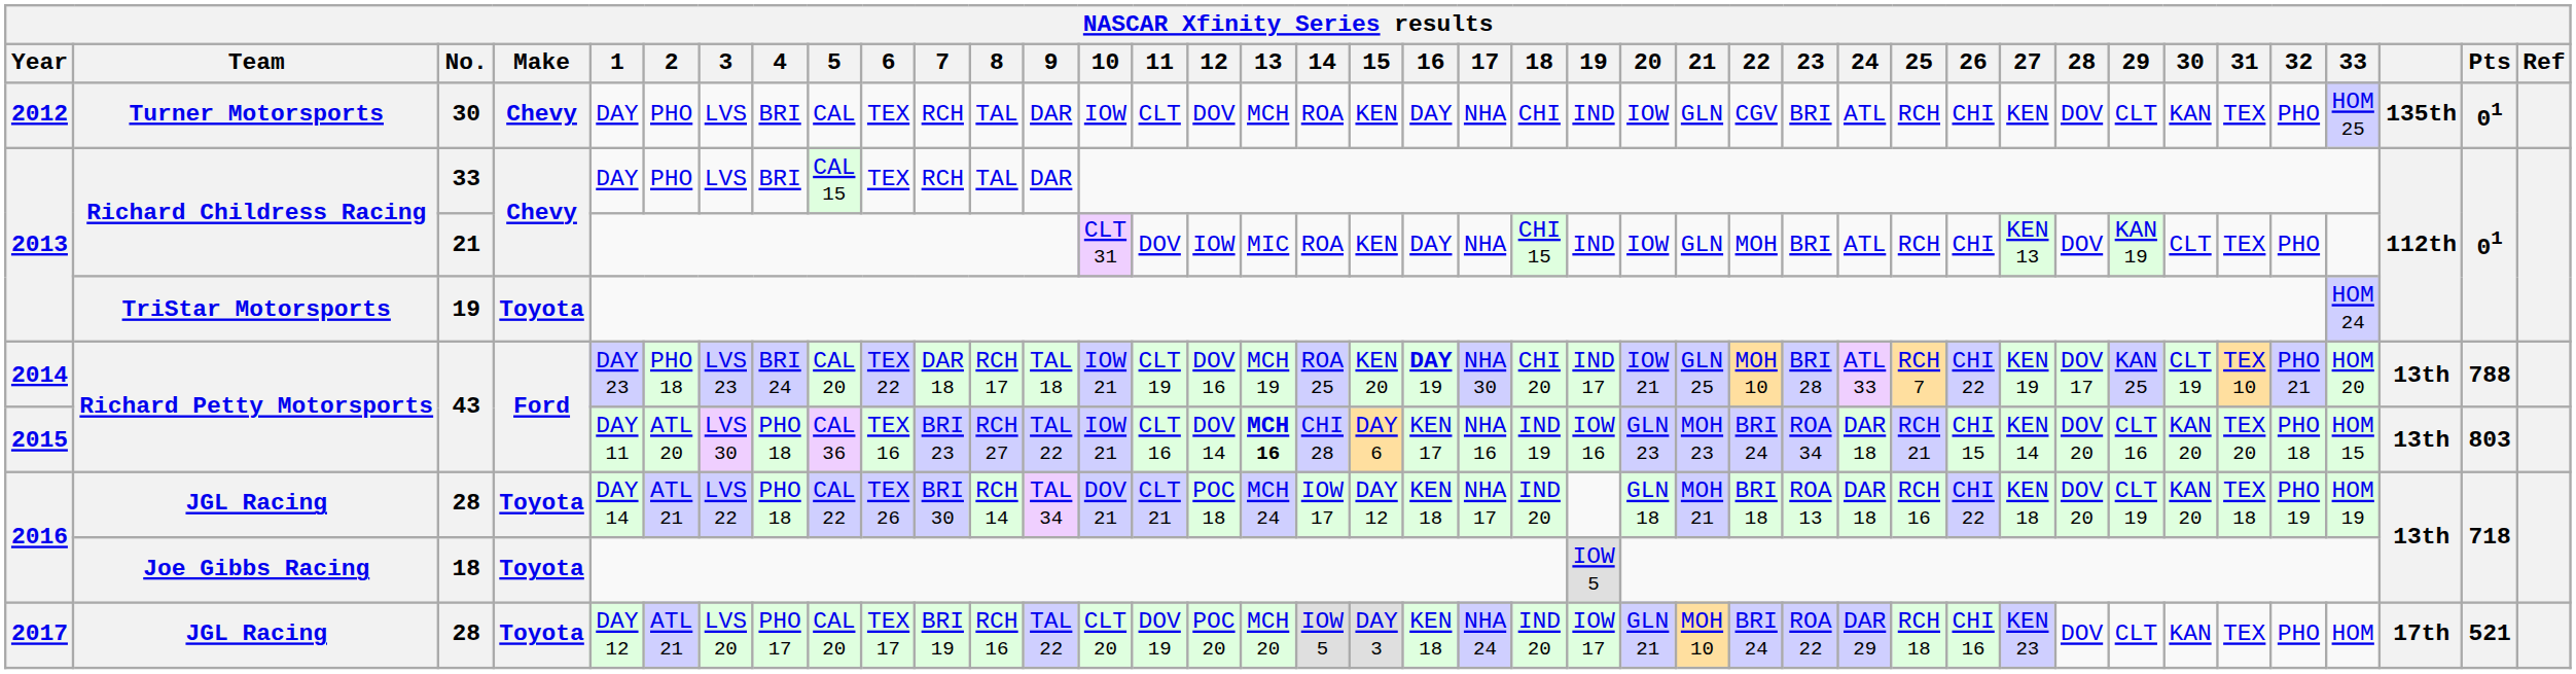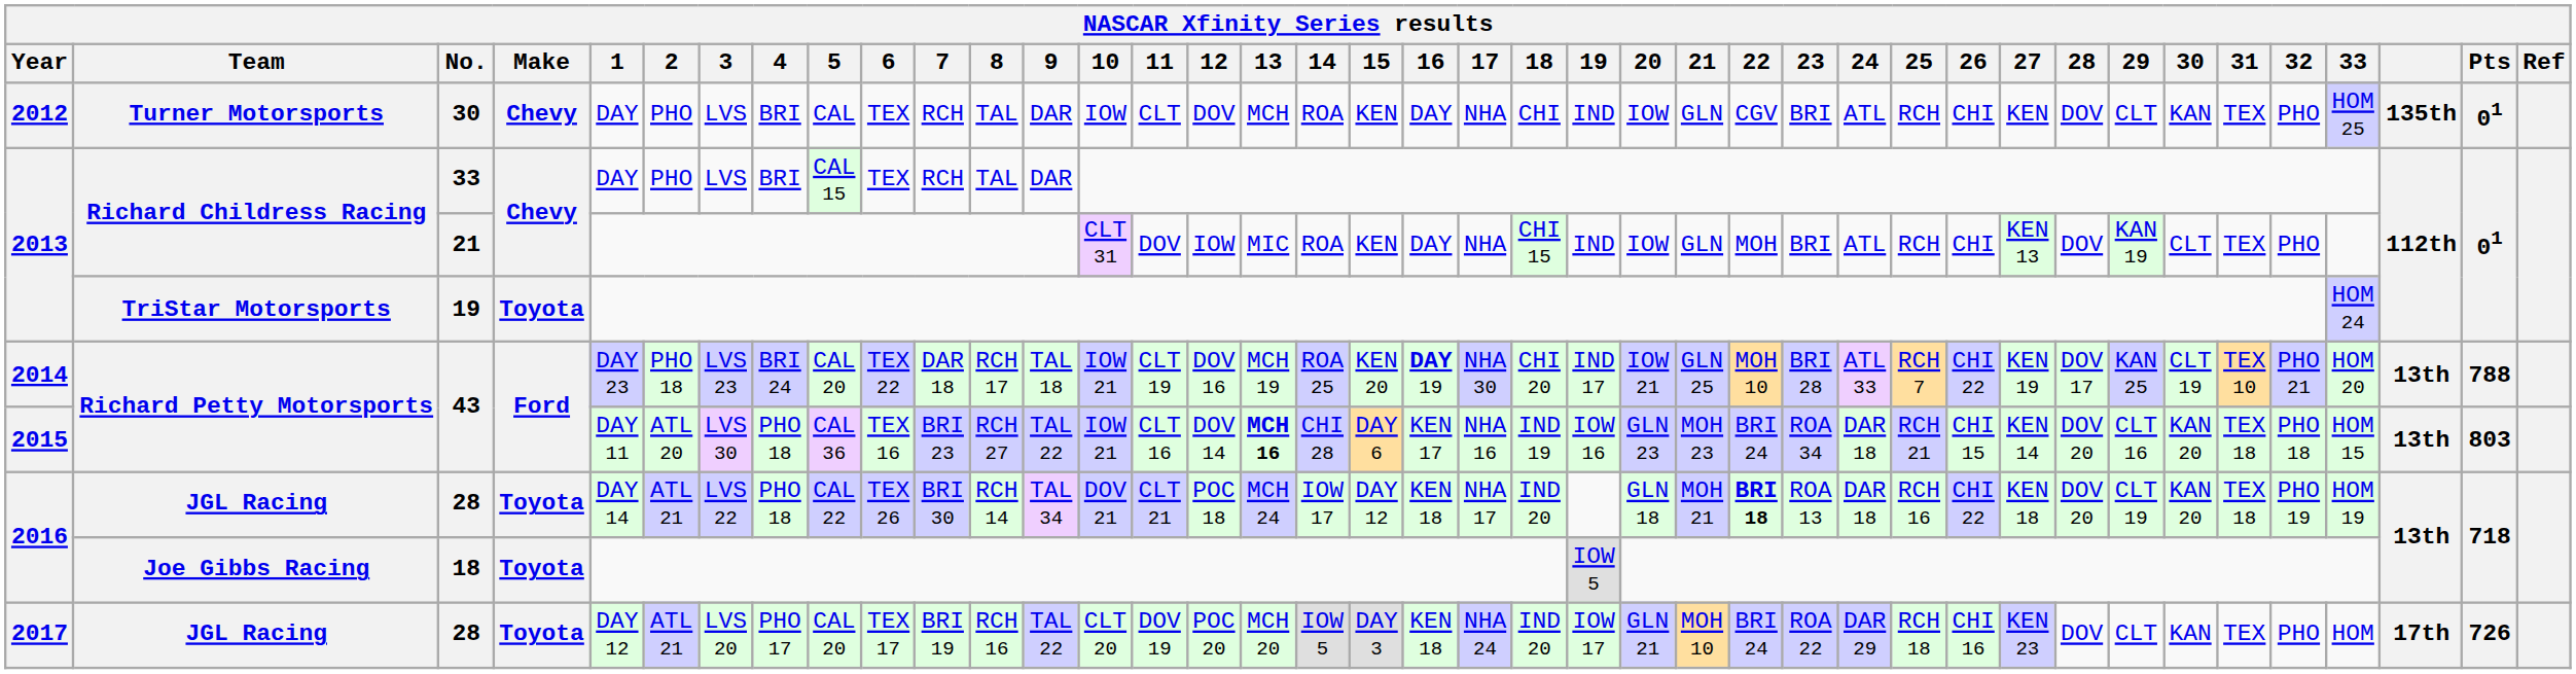 <table class="wikitable" style="text-align:center; font-size:75%">
 <tr>
 <th colspan=45><a href='#'>NASCAR Xfinity Series</a> results</th>
 </tr>
 <tr>
 <th>Year</th>
 <th>Team</th>
 <th>No.</th>
 <th>Make</th>
 <th>1</th>
 <th>2</th>
 <th>3</th>
 <th>4</th>
 <th>5</th>
 <th>6</th>
 <th>7</th>
 <th>8</th>
 <th>9</th>
 <th>10</th>
 <th>11</th>
 <th>12</th>
 <th>13</th>
 <th>14</th>
 <th>15</th>
 <th>16</th>
 <th>17</th>
 <th>18</th>
 <th>19</th>
 <th>20</th>
 <th>21</th>
 <th>22</th>
 <th>23</th>
 <th>24</th>
 <th>25</th>
 <th>26</th>
 <th>27</th>
 <th>28</th>
 <th>29</th>
 <th>30</th>
 <th>31</th>
 <th>32</th>
 <th>33</th>
 <th></th>
 <th>Pts</th>
 <th>Ref</th>
 </tr>
 <tr>
 <th><a href='#'>2012</a></th>
 <th><a href='#'>Turner Motorsports</a></th>
 <th>30</th>
 <th><a href='#'>Chevy</a></th>
 <td><a href='#'>DAY</a></td>
 <td><a href='#'>PHO</a></td>
 <td><a href='#'>LVS</a></td>
 <td><a href='#'>BRI</a></td>
 <td><a href='#'>CAL</a></td>
 <td><a href='#'>TEX</a></td>
 <td><a href='#'>RCH</a></td>
 <td><a href='#'>TAL</a></td>
 <td><a href='#'>DAR</a></td>
 <td><a href='#'>IOW</a></td>
 <td><a href='#'>CLT</a></td>
 <td><a href='#'>DOV</a></td>
 <td><a href='#'>MCH</a></td>
 <td><a href='#'>ROA</a></td>
 <td><a href='#'>KEN</a></td>
 <td><a href='#'>DAY</a></td>
 <td><a href='#'>NHA</a></td>
 <td><a href='#'>CHI</a></td>
 <td><a href='#'>IND</a></td>
 <td><a href='#'>IOW</a></td>
 <td><a href='#'>GLN</a></td>
 <td><a href='#'>CGV</a></td>
 <td><a href='#'>BRI</a></td>
 <td><a href='#'>ATL</a></td>
 <td><a href='#'>RCH</a></td>
 <td><a href='#'>CHI</a></td>
 <td><a href='#'>KEN</a></td>
 <td><a href='#'>DOV</a></td>
 <td><a href='#'>CLT</a></td>
 <td><a href='#'>KAN</a></td>
 <td><a href='#'>TEX</a></td>
 <td><a href='#'>PHO</a></td>
 <td style="background:#CFCFFF;"><a href='#'>HOM</a><br><small>25</small></td>
 <th>135th</th>
 <th>0<sup>1</sup></th>
 <th></th>
 </tr>
 <tr>
 <th rowspan=3><a href='#'>2013</a></th>
 <th rowspan=2><a href='#'>Richard Childress Racing</a></th>
 <th>33</th>
 <th rowspan=2><a href='#'>Chevy</a></th>
 <td><a href='#'>DAY</a></td>
 <td><a href='#'>PHO</a></td>
 <td><a href='#'>LVS</a></td>
 <td><a href='#'>BRI</a></td>
 <td style="background:#DFFFDF;"><a href='#'>CAL</a><br><small>15</small></td>
 <td><a href='#'>TEX</a></td>
 <td><a href='#'>RCH</a></td>
 <td><a href='#'>TAL</a></td>
 <td><a href='#'>DAR</a></td>
 <td colspan=24></td>
 <th rowspan=3>112th</th>
 <th rowspan=3>0<sup>1</sup></th>
 <th rowspan=3></th>
 </tr>
 <tr>
 <th>21</th>
 <td colspan=9></td>
 <td style="background:#EFCFFF;"><a href='#'>CLT</a><br><small>31</small></td>
 <td><a href='#'>DOV</a></td>
 <td><a href='#'>IOW</a></td>
 <td><a href='#'>MIC</a></td>
 <td><a href='#'>ROA</a></td>
 <td><a href='#'>KEN</a></td>
 <td><a href='#'>DAY</a></td>
 <td><a href='#'>NHA</a></td>
 <td style="background:#DFFFDF;"><a href='#'>CHI</a><br><small>15</small></td>
 <td><a href='#'>IND</a></td>
 <td><a href='#'>IOW</a></td>
 <td><a href='#'>GLN</a></td>
 <td><a href='#'>MOH</a></td>
 <td><a href='#'>BRI</a></td>
 <td><a href='#'>ATL</a></td>
 <td><a href='#'>RCH</a></td>
 <td><a href='#'>CHI</a></td>
 <td style="background:#DFFFDF;"><a href='#'>KEN</a><br><small>13</small></td>
 <td><a href='#'>DOV</a></td>
 <td style="background:#DFFFDF;"><a href='#'>KAN</a><br><small>19</small></td>
 <td><a href='#'>CLT</a></td>
 <td><a href='#'>TEX</a></td>
 <td><a href='#'>PHO</a></td>
 <td></td>
 </tr>
 <tr>
 <th><a href='#'>TriStar Motorsports</a></th>
 <th>19</th>
 <th><a href='#'>Toyota</a></th>
 <td colspan=32></td>
 <td style="background:#CFCFFF;"><a href='#'>HOM</a><br><small>24</small></td>
 </tr>
 <tr>
 <th><a href='#'>2014</a></th>
 <th rowspan=2><a href='#'>Richard Petty Motorsports</a></th>
 <th rowspan=2>43</th>
 <th rowspan=2><a href='#'>Ford</a></th>
 <td style="background:#CFCFFF;"><a href='#'>DAY</a><br><small>23</small></td>
 <td style="background:#DFFFDF;"><a href='#'>PHO</a><br><small>18</small></td>
 <td style="background:#CFCFFF;"><a href='#'>LVS</a><br><small>23</small></td>
 <td style="background:#CFCFFF;"><a href='#'>BRI</a><br><small>24</small></td>
 <td style="background:#DFFFDF;"><a href='#'>CAL</a><br><small>20</small></td>
 <td style="background:#CFCFFF;"><a href='#'>TEX</a><br><small>22</small></td>
 <td style="background:#DFFFDF;"><a href='#'>DAR</a><br><small>18</small></td>
 <td style="background:#DFFFDF;"><a href='#'>RCH</a><br><small>17</small></td>
 <td style="background:#DFFFDF;"><a href='#'>TAL</a><br><small>18</small></td>
 <td style="background:#CFCFFF;"><a href='#'>IOW</a><br><small>21</small></td>
 <td style="background:#DFFFDF;"><a href='#'>CLT</a><br><small>19</small></td>
 <td style="background:#DFFFDF;"><a href='#'>DOV</a><br><small>16</small></td>
 <td style="background:#DFFFDF;"><a href='#'>MCH</a><br><small>19</small></td>
 <td style="background:#CFCFFF;"><a href='#'>ROA</a><br><small>25</small></td>
 <td style="background:#DFFFDF;"><a href='#'>KEN</a><br><small>20</small></td>
 <td style="background:#DFFFDF;"><strong><a href='#'>DAY</a></strong><br><small>19</small></td>
 <td style="background:#CFCFFF;"><a href='#'>NHA</a><br><small>30</small></td>
 <td style="background:#DFFFDF;"><a href='#'>CHI</a><br><small>20</small></td>
 <td style="background:#DFFFDF;"><a href='#'>IND</a><br><small>17</small></td>
 <td style="background:#CFCFFF;"><a href='#'>IOW</a><br><small>21</small></td>
 <td style="background:#CFCFFF;"><a href='#'>GLN</a><br><small>25</small></td>
 <td style="background:#FFDF9F;"><a href='#'>MOH</a><br><small>10</small></td>
 <td style="background:#CFCFFF;"><a href='#'>BRI</a><br><small>28</small></td>
 <td style="background:#EFCFFF;"><a href='#'>ATL</a><br><small>33</small></td>
 <td style="background:#FFDF9F;"><a href='#'>RCH</a><br><small>7</small></td>
 <td style="background:#CFCFFF;"><a href='#'>CHI</a><br><small>22</small></td>
 <td style="background:#DFFFDF;"><a href='#'>KEN</a><br><small>19</small></td>
 <td style="background:#DFFFDF;"><a href='#'>DOV</a><br><small>17</small></td>
 <td style="background:#CFCFFF;"><a href='#'>KAN</a><br><small>25</small></td>
 <td style="background:#DFFFDF;"><a href='#'>CLT</a><br><small>19</small></td>
 <td style="background:#FFDF9F;"><a href='#'>TEX</a><br><small>10</small></td>
 <td style="background:#CFCFFF;"><a href='#'>PHO</a><br><small>21</small></td>
 <td style="background:#DFFFDF;"><a href='#'>HOM</a><br><small>20</small></td>
 <th>13th</th>
 <th>788</th>
 <th></th>
 </tr>
 <tr>
 <th><a href='#'>2015</a></th>
 <td style="background:#DFFFDF;"><a href='#'>DAY</a><br><small>11</small></td>
 <td style="background:#DFFFDF;"><a href='#'>ATL</a><br><small>20</small></td>
 <td style="background:#EFCFFF;"><a href='#'>LVS</a><br><small>30</small></td>
 <td style="background:#DFFFDF;"><a href='#'>PHO</a><br><small>18</small></td>
 <td style="background:#EFCFFF;"><a href='#'>CAL</a><br><small>36</small></td>
 <td style="background:#DFFFDF;"><a href='#'>TEX</a><br><small>16</small></td>
 <td style="background:#CFCFFF;"><a href='#'>BRI</a><br><small>23</small></td>
 <td style="background:#CFCFFF;"><a href='#'>RCH</a><br><small>27</small></td>
 <td style="background:#CFCFFF;"><a href='#'>TAL</a><br><small>22</small></td>
 <td style="background:#CFCFFF;"><a href='#'>IOW</a><br><small>21</small></td>
 <td style="background:#DFFFDF;"><a href='#'>CLT</a><br><small>16</small></td>
 <td style="background:#DFFFDF;"><a href='#'>DOV</a><br><small>14</small></td>
 <td style="background:#DFFFDF;"><strong><a href='#'>MCH</a><br><small>16</small></strong></td>
 <td style="background:#CFCFFF;"><a href='#'>CHI</a><br><small>28</small></td>
 <td style="background:#FFDF9F;"><a href='#'>DAY</a><br><small>6</small></td>
 <td style="background:#DFFFDF;"><a href='#'>KEN</a><br><small>17</small></td>
 <td style="background:#DFFFDF;"><a href='#'>NHA</a><br><small>16</small></td>
 <td style="background:#DFFFDF;"><a href='#'>IND</a><br><small>19</small></td>
 <td style="background:#DFFFDF;"><a href='#'>IOW</a><br><small>16</small></td>
 <td style="background:#CFCFFF;"><a href='#'>GLN</a><br><small>23</small></td>
 <td style="background:#CFCFFF;"><a href='#'>MOH</a><br><small>23</small></td>
 <td style="background:#CFCFFF;"><a href='#'>BRI</a><br><small>24</small></td>
 <td style="background:#CFCFFF;"><a href='#'>ROA</a><br><small>34</small></td>
 <td style="background:#DFFFDF;"><a href='#'>DAR</a><br><small>18</small></td>
 <td style="background:#CFCFFF;"><a href='#'>RCH</a><br><small>21</small></td>
 <td style="background:#DFFFDF;"><a href='#'>CHI</a><br><small>15</small></td>
 <td style="background:#DFFFDF;"><a href='#'>KEN</a><br><small>14</small></td>
 <td style="background:#DFFFDF;"><a href='#'>DOV</a><br><small>20</small></td>
 <td style="background:#DFFFDF;"><a href='#'>CLT</a><br><small>16</small></td>
 <td style="background:#DFFFDF;"><a href='#'>KAN</a><br><small>20</small></td>
-<td style="background:#DFFFDF;"><a href='#'>TEX</a><br><small>20</small></td>
+<td style="background:#DFFFDF;"><a href='#'>TEX</a><br><small>18</small></td>
 <td style="background:#DFFFDF;"><a href='#'>PHO</a><br><small>18</small></td>
 <td style="background:#DFFFDF;"><a href='#'>HOM</a><br><small>15</small></td>
 <th>13th</th>
 <th>803</th>
 <th></th>
 </tr>
 <tr>
 <th rowspan=2><a href='#'>2016</a></th>
 <th><a href='#'>JGL Racing</a></th>
 <th>28</th>
 <th><a href='#'>Toyota</a></th>
 <td style="background:#DFFFDF;"><a href='#'>DAY</a><br><small>14</small></td>
 <td style="background:#CFCFFF;"><a href='#'>ATL</a><br><small>21</small></td>
 <td style="background:#CFCFFF;"><a href='#'>LVS</a><br><small>22</small></td>
 <td style="background:#DFFFDF;"><a href='#'>PHO</a><br><small>18</small></td>
 <td style="background:#CFCFFF;"><a href='#'>CAL</a><br><small>22</small></td>
 <td style="background:#CFCFFF;"><a href='#'>TEX</a><br><small>26</small></td>
 <td style="background:#CFCFFF;"><a href='#'>BRI</a><br><small>30</small></td>
 <td style="background:#DFFFDF;"><a href='#'>RCH</a><br><small>14</small></td>
 <td style="background:#EFCFFF;"><a href='#'>TAL</a><br><small>34</small></td>
 <td style="background:#CFCFFF;"><a href='#'>DOV</a><br><small>21</small></td>
 <td style="background:#CFCFFF;"><a href='#'>CLT</a><br><small>21</small></td>
 <td style="background:#DFFFDF;"><a href='#'>POC</a><br><small>18</small></td>
 <td style="background:#CFCFFF;"><a href='#'>MCH</a><br><small>24</small></td>
 <td style="background:#DFFFDF;"><a href='#'>IOW</a><br><small>17</small></td>
 <td style="background:#DFFFDF;"><a href='#'>DAY</a><br><small>12</small></td>
 <td style="background:#DFFFDF;"><a href='#'>KEN</a><br><small>18</small></td>
 <td style="background:#DFFFDF;"><a href='#'>NHA</a><br><small>17</small></td>
 <td style="background:#DFFFDF;"><a href='#'>IND</a><br><small>20</small></td>
 <td></td>
 <td style="background:#DFFFDF;"><a href='#'>GLN</a><br><small>18</small></td>
 <td style="background:#CFCFFF;"><a href='#'>MOH</a><br><small>21</small></td>
-<td style="background:#DFFFDF;"><a href='#'>BRI</a><br><small>18</small></td>
+<td style="background:#DFFFDF;"><strong><a href='#'>BRI</a><br><small>18</small></strong></td>
 <td style="background:#DFFFDF;"><a href='#'>ROA</a><br><small>13</small></td>
 <td style="background:#DFFFDF;"><a href='#'>DAR</a><br><small>18</small></td>
 <td style="background:#DFFFDF;"><a href='#'>RCH</a><br><small>16</small></td>
 <td style="background:#CFCFFF;"><a href='#'>CHI</a><br><small>22</small></td>
 <td style="background:#DFFFDF;"><a href='#'>KEN</a><br><small>18</small></td>
 <td style="background:#DFFFDF;"><a href='#'>DOV</a><br><small>20</small></td>
 <td style="background:#DFFFDF;"><a href='#'>CLT</a><br><small>19</small></td>
 <td style="background:#DFFFDF;"><a href='#'>KAN</a><br><small>20</small></td>
 <td style="background:#DFFFDF;"><a href='#'>TEX</a><br><small>18</small></td>
 <td style="background:#DFFFDF;"><a href='#'>PHO</a><br><small>19</small></td>
 <td style="background:#DFFFDF;"><a href='#'>HOM</a><br><small>19</small></td>
 <th rowspan=2>13th</th>
 <th rowspan=2>718</th>
 <th rowspan=2></th>
 </tr>
 <tr>
 <th><a href='#'>Joe Gibbs Racing</a></th>
 <th>18</th>
 <th><a href='#'>Toyota</a></th>
 <td colspan=18></td>
 <td style="background:#DFDFDF;"><a href='#'>IOW</a><br><small>5</small></td>
 <td colspan=14></td>
 </tr>
 <tr>
 <th><a href='#'>2017</a></th>
 <th><a href='#'>JGL Racing</a></th>
 <th>28</th>
 <th><a href='#'>Toyota</a></th>
 <td style="background:#DFFFDF;"><a href='#'>DAY</a><br><small>12</small></td>
 <td style="background:#CFCFFF;"><a href='#'>ATL</a><br><small>21</small></td>
 <td style="background:#DFFFDF;"><a href='#'>LVS</a><br><small>20</small></td>
 <td style="background:#DFFFDF;"><a href='#'>PHO</a><br><small>17</small></td>
 <td style="background:#DFFFDF;"><a href='#'>CAL</a><br><small>20</small></td>
 <td style="background:#DFFFDF;"><a href='#'>TEX</a><br><small>17</small></td>
 <td style="background:#DFFFDF;"><a href='#'>BRI</a><br><small>19</small></td>
 <td style="background:#DFFFDF;"><a href='#'>RCH</a><br><small>16</small></td>
 <td style="background:#CFCFFF;"><a href='#'>TAL</a><br><small>22</small></td>
 <td style="background:#DFFFDF;"><a href='#'>CLT</a><br><small>20</small></td>
 <td style="background:#DFFFDF;"><a href='#'>DOV</a><br><small>19</small></td>
 <td style="background:#DFFFDF;"><a href='#'>POC</a><br><small>20</small></td>
 <td style="background:#DFFFDF;"><a href='#'>MCH</a><br><small>20</small></td>
 <td style="background:#DFDFDF;"><a href='#'>IOW</a><br><small>5</small></td>
 <td style="background:#DFDFDF;"><a href='#'>DAY</a><br><small>3</small></td>
 <td style="background:#DFFFDF;"><a href='#'>KEN</a><br><small>18</small></td>
 <td style="background:#CFCFFF;"><a href='#'>NHA</a><br><small>24</small></td>
 <td style="background:#DFFFDF;"><a href='#'>IND</a><br><small>20</small></td>
 <td style="background:#DFFFDF;"><a href='#'>IOW</a><br><small>17</small></td>
 <td style="background:#CFCFFF;"><a href='#'>GLN</a><br><small>21</small></td>
 <td style="background:#FFDF9F;"><a href='#'>MOH</a><br><small>10</small></td>
 <td style="background:#CFCFFF;"><a href='#'>BRI</a><br><small>24</small></td>
 <td style="background:#CFCFFF;"><a href='#'>ROA</a><br><small>22</small></td>
 <td style="background:#CFCFFF;"><a href='#'>DAR</a><br><small>29</small></td>
 <td style="background:#DFFFDF;"><a href='#'>RCH</a><br><small>18</small></td>
 <td style="background:#DFFFDF;"><a href='#'>CHI</a><br><small>16</small></td>
 <td style="background:#CFCFFF;"><a href='#'>KEN</a><br><small>23</small></td>
 <td><a href='#'>DOV</a></td>
 <td><a href='#'>CLT</a></td>
 <td><a href='#'>KAN</a></td>
 <td><a href='#'>TEX</a></td>
 <td><a href='#'>PHO</a></td>
 <td><a href='#'>HOM</a></td>
 <th>17th</th>
-<th>521</th>
+<th>726</th>
 <th></th>
 </tr>
 </table>
